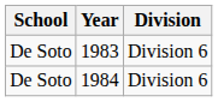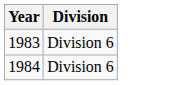 <table class="wikitable">
 <tr>
-<th>School</th>
 <th>Year</th>
 <th>Division</th>
 </tr>
 <tr>
-<td>De Soto</td>
 <td>1983</td>
 <td>Division 6</td>
 </tr>
 <tr>
-<td>De Soto</td>
 <td>1984</td>
 <td>Division 6</td>
 </tr>
 </table>
